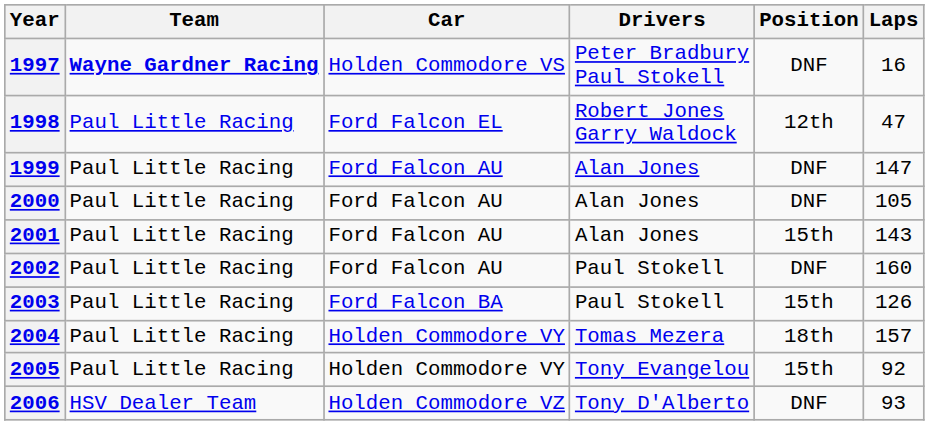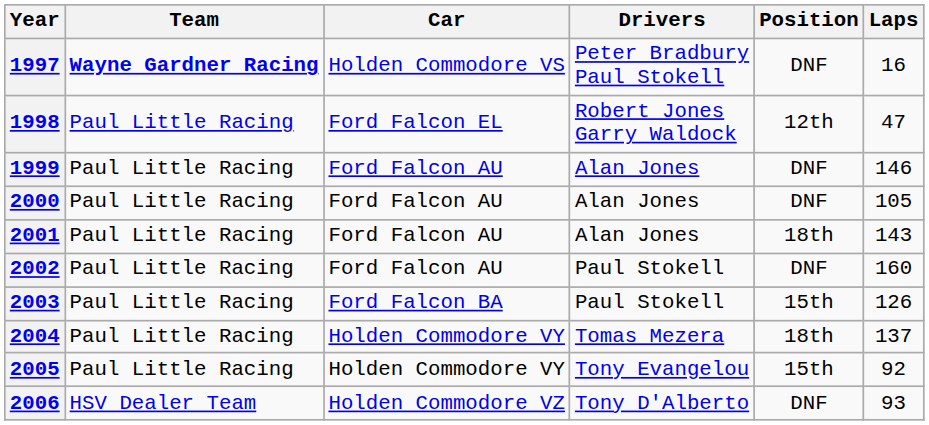 <table class="wikitable" style="font-size: 95%;">
 <tr>
 <th>Year</th>
 <th>Team</th>
 <th>Car</th>
 <th>Drivers</th>
 <th>Position</th>
 <th>Laps</th>
 </tr>
 <tr>
 <th><a href='#'>1997</a></th>
 <td><strong><a href='#'>Wayne Gardner Racing</a></strong></td>
 <td><a href='#'>Holden Commodore VS</a></td>
 <td> <a href='#'>Peter Bradbury</a><br> <a href='#'>Paul Stokell</a></td>
 <td align=center>DNF</td>
 <td align=center>16</td>
 </tr>
 <tr>
 <th><a href='#'>1998</a></th>
 <td><a href='#'>Paul Little Racing</a></td>
 <td><a href='#'>Ford Falcon EL</a></td>
 <td> <a href='#'>Robert Jones</a><br> <a href='#'>Garry Waldock</a></td>
 <td align=center>12th</td>
 <td align=center>47</td>
 </tr>
 <tr>
 <th><a href='#'>1999</a></th>
 <td>Paul Little Racing</td>
 <td><a href='#'>Ford Falcon AU</a></td>
 <td> <a href='#'>Alan Jones</a></td>
 <td align=center>DNF</td>
-<td align=center>147</td>
+<td align=center>146</td>
 </tr>
 <tr>
 <th><a href='#'>2000</a></th>
 <td>Paul Little Racing</td>
 <td>Ford Falcon AU</td>
 <td> Alan Jones</td>
 <td align=center>DNF</td>
 <td align=center>105</td>
 </tr>
 <tr>
 <th><a href='#'>2001</a></th>
 <td>Paul Little Racing</td>
 <td>Ford Falcon AU</td>
 <td> Alan Jones</td>
-<td align=center>15th</td>
+<td align=center>18th</td>
 <td align=center>143</td>
 </tr>
 <tr>
 <th><a href='#'>2002</a></th>
 <td>Paul Little Racing</td>
 <td>Ford Falcon AU</td>
 <td> Paul Stokell</td>
 <td align=center>DNF</td>
 <td align=center>160</td>
 </tr>
 <tr>
 <th><a href='#'>2003</a></th>
 <td>Paul Little Racing</td>
 <td><a href='#'>Ford Falcon BA</a></td>
 <td> Paul Stokell</td>
 <td align=center>15th</td>
 <td align=center>126</td>
 </tr>
 <tr>
 <th><a href='#'>2004</a></th>
 <td>Paul Little Racing</td>
 <td><a href='#'>Holden Commodore VY</a></td>
 <td> <a href='#'>Tomas Mezera</a></td>
 <td align=center>18th</td>
-<td align=center>157</td>
+<td align=center>137</td>
 </tr>
 <tr>
 <th><a href='#'>2005</a></th>
 <td>Paul Little Racing</td>
 <td>Holden Commodore VY</td>
 <td> <a href='#'>Tony Evangelou</a></td>
 <td align=center>15th</td>
 <td align=center>92</td>
 </tr>
 <tr>
 <th><a href='#'>2006</a></th>
 <td><a href='#'>HSV Dealer Team</a></td>
 <td><a href='#'>Holden Commodore VZ</a></td>
 <td> <a href='#'>Tony D'Alberto</a></td>
 <td align=center>DNF</td>
 <td align=center>93</td>
 </tr>
 </table>
